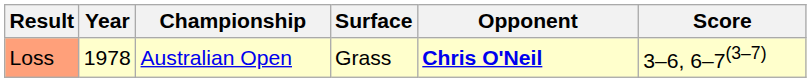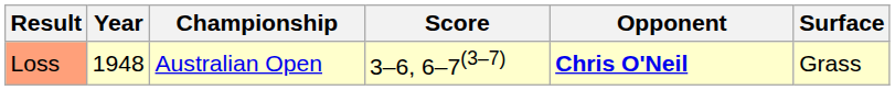 <table class="sortable wikitable">
 <tr>
 <th>Result</th>
 <th>Year</th>
 <th style="width:140px">Championship</th>
+<th style="width:120px" class="unsortable">Score</th>
+<th style="width:160px">Opponent</th>
 <th style="width:50px">Surface</th>
-<th style="width:160px">Opponent</th>
-<th style="width:120px" class="unsortable">Score</th>
 </tr>
 <tr style="background:#ffc;">
 <td style="background:#ffa07a;">Loss</td>
-<td>1978</td>
+<td>1948</td>
 <td><a href='#'>Australian Open</a></td>
+<td>3–6, 6–7<sup>(3–7)</sup></td>
+<td><strong> <a href='#'>Chris O'Neil</a></strong></td>
 <td>Grass</td>
-<td><strong> <a href='#'>Chris O'Neil</a></strong></td>
-<td>3–6, 6–7<sup>(3–7)</sup></td>
 </tr>
 </table>
